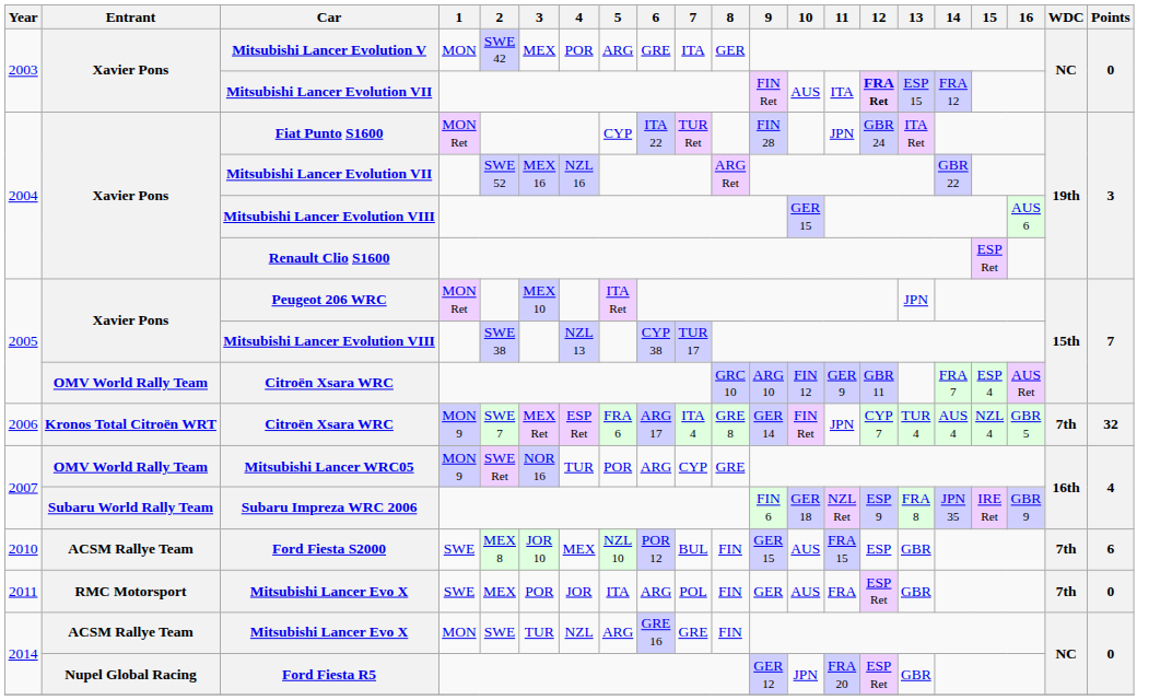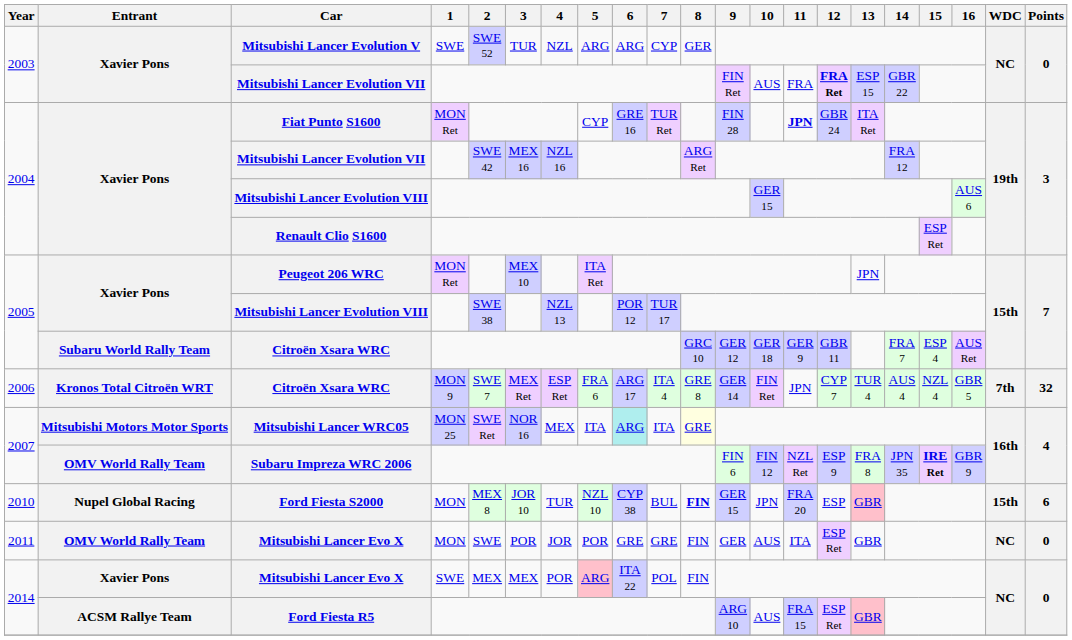 <table class="wikitable" border="1" style="text-align:center; font-size:85%;">
 <tr>
 <th>Year</th>
 <th>Entrant</th>
 <th>Car</th>
 <th>1</th>
 <th>2</th>
 <th>3</th>
 <th>4</th>
 <th>5</th>
 <th>6</th>
 <th>7</th>
 <th>8</th>
 <th>9</th>
 <th>10</th>
 <th>11</th>
 <th>12</th>
 <th>13</th>
 <th>14</th>
 <th>15</th>
 <th>16</th>
 <th>WDC</th>
 <th>Points</th>
 </tr>
 <tr>
 <td rowspan=2><a href='#'>2003</a></td>
 <th rowspan=2 nowrap>Xavier Pons</th>
 <th nowrap><a href='#'>Mitsubishi Lancer Evolution V</a></th>
-<td><a href='#'>MON</a></td>
-<td style="background:#CFCFFF;"><a href='#'>SWE</a><br><small>42</small></td>
-<td><a href='#'>MEX</a></td>
-<td><a href='#'>POR</a></td>
+<td><a href='#'>SWE</a></td>
+<td style="background:#CFCFFF;"><a href='#'>SWE</a><br><small>52</small></td>
+<td><a href='#'>TUR</a></td>
+<td><a href='#'>NZL</a></td>
 <td><a href='#'>ARG</a></td>
-<td><a href='#'>GRE</a></td>
-<td><a href='#'>ITA</a></td>
+<td><a href='#'>ARG</a></td>
+<td><a href='#'>CYP</a></td>
 <td><a href='#'>GER</a></td>
 <td colspan=8></td>
 <th rowspan=2>NC</th>
 <th rowspan=2>0</th>
 </tr>
 <tr>
 <th nowrap><a href='#'>Mitsubishi Lancer Evolution VII</a></th>
 <td colspan=8></td>
 <td style="background:#EFCFFF;"><a href='#'>FIN</a><br><small>Ret</small></td>
 <td><a href='#'>AUS</a></td>
-<td><a href='#'>ITA</a></td>
+<td><a href='#'>FRA</a></td>
 <td style="background:#EFCFFF;"><strong><a href='#'>FRA</a><br><small>Ret</small></strong></td>
 <td style="background:#CFCFFF;"><a href='#'>ESP</a><br><small>15</small></td>
-<td style="background:#CFCFFF;"><a href='#'>FRA</a><br><small>12</small></td>
+<td style="background:#CFCFFF;"><a href='#'>GBR</a><br><small>22</small></td>
 <td colspan=2></td>
 </tr>
 <tr>
 <td rowspan=4><a href='#'>2004</a></td>
 <th rowspan=4 nowrap>Xavier Pons</th>
 <th nowrap><a href='#'>Fiat Punto</a> <a href='#'>S1600</a></th>
 <td style="background:#EFCFFF;"><a href='#'>MON</a><br><small>Ret</small></td>
 <td colspan=3></td>
 <td><a href='#'>CYP</a></td>
-<td style="background:#CFCFFF;"><a href='#'>ITA</a><br><small>22</small></td>
+<td style="background:#CFCFFF;"><a href='#'>GRE</a><br><small>16</small></td>
 <td style="background:#EFCFFF;"><a href='#'>TUR</a><br><small>Ret</small></td>
 <td></td>
 <td style="background:#CFCFFF;"><a href='#'>FIN</a><br><small>28</small></td>
 <td></td>
-<td><a href='#'>JPN</a></td>
+<td><strong><a href='#'>JPN</a></strong></td>
 <td style="background:#CFCFFF;"><a href='#'>GBR</a><br><small>24</small></td>
 <td style="background:#EFCFFF;"><a href='#'>ITA</a><br><small>Ret</small></td>
 <td colspan=3></td>
 <th rowspan=4>19th</th>
 <th rowspan=4>3</th>
 </tr>
 <tr>
 <th nowrap><a href='#'>Mitsubishi Lancer Evolution VII</a></th>
 <td></td>
-<td style="background:#CFCFFF;"><a href='#'>SWE</a><br><small>52</small></td>
+<td style="background:#CFCFFF;"><a href='#'>SWE</a><br><small>42</small></td>
 <td style="background:#CFCFFF;"><a href='#'>MEX</a><br><small>16</small></td>
 <td style="background:#CFCFFF;"><a href='#'>NZL</a><br><small>16</small></td>
 <td colspan=3></td>
 <td style="background:#EFCFFF;"><a href='#'>ARG</a><br><small>Ret</small></td>
 <td colspan=5></td>
-<td style="background:#CFCFFF;"><a href='#'>GBR</a><br><small>22</small></td>
+<td style="background:#CFCFFF;"><a href='#'>FRA</a><br><small>12</small></td>
 <td colspan=2></td>
 </tr>
 <tr>
 <th nowrap><a href='#'>Mitsubishi Lancer Evolution VIII</a></th>
 <td colspan=9></td>
 <td style="background:#CFCFFF;"><a href='#'>GER</a><br><small>15</small></td>
 <td colspan=5></td>
 <td style="background:#DFFFDF;"><a href='#'>AUS</a><br><small>6</small></td>
 </tr>
 <tr>
 <th nowrap><a href='#'>Renault Clio</a> <a href='#'>S1600</a></th>
 <td colspan=14></td>
 <td style="background:#EFCFFF;"><a href='#'>ESP</a><br><small>Ret</small></td>
 <td></td>
 </tr>
 <tr>
 <td rowspan=3><a href='#'>2005</a></td>
 <th rowspan=2 nowrap>Xavier Pons</th>
 <th nowrap><a href='#'>Peugeot 206 WRC</a></th>
 <td style="background:#EFCFFF;"><a href='#'>MON</a><br><small>Ret</small></td>
 <td></td>
 <td style="background:#CFCFFF;"><a href='#'>MEX</a><br><small>10</small></td>
 <td></td>
 <td style="background:#EFCFFF;"><a href='#'>ITA</a><br><small>Ret</small></td>
 <td colspan=7></td>
 <td><a href='#'>JPN</a></td>
 <td colspan=3></td>
 <th rowspan=3>15th</th>
 <th rowspan=3>7</th>
 </tr>
 <tr>
 <th nowrap><a href='#'>Mitsubishi Lancer Evolution VIII</a></th>
 <td></td>
 <td style="background:#CFCFFF;"><a href='#'>SWE</a><br><small>38</small></td>
 <td></td>
 <td style="background:#CFCFFF;"><a href='#'>NZL</a><br><small>13</small></td>
 <td></td>
-<td style="background:#CFCFFF;"><a href='#'>CYP</a><br><small>38</small></td>
+<td style="background:#CFCFFF;"><a href='#'>POR</a><br><small>12</small></td>
 <td style="background:#CFCFFF;"><a href='#'>TUR</a><br><small>17</small></td>
 <td colspan=9></td>
 </tr>
 <tr>
-<th nowrap><a href='#'>OMV World Rally Team</a></th>
+<th nowrap><a href='#'>Subaru World Rally Team</a></th>
 <th nowrap><a href='#'>Citroën Xsara WRC</a></th>
 <td colspan=7></td>
 <td style="background:#CFCFFF;"><a href='#'>GRC</a><br><small>10</small></td>
-<td style="background:#CFCFFF;"><a href='#'>ARG</a><br><small>10</small></td>
-<td style="background:#CFCFFF;"><a href='#'>FIN</a><br><small>12</small></td>
+<td style="background:#CFCFFF;"><a href='#'>GER</a><br><small>12</small></td>
+<td style="background:#CFCFFF;"><a href='#'>GER</a><br><small>18</small></td>
 <td style="background:#CFCFFF;"><a href='#'>GER</a><br><small>9</small></td>
 <td style="background:#CFCFFF;"><a href='#'>GBR</a><br><small>11</small></td>
 <td></td>
 <td style="background:#DFFFDF;"><a href='#'>FRA</a><br><small>7</small></td>
 <td style="background:#DFFFDF;"><a href='#'>ESP</a><br><small>4</small></td>
 <td style="background:#EFCFFF;"><a href='#'>AUS</a><br><small>Ret</small></td>
 </tr>
 <tr>
 <td><a href='#'>2006</a></td>
 <th nowrap><a href='#'>Kronos Total Citroën WRT</a></th>
 <th nowrap><a href='#'>Citroën Xsara WRC</a></th>
 <td style="background:#CFCFFF;"><a href='#'>MON</a><br><small>9</small></td>
 <td style="background:#DFFFDF;"><a href='#'>SWE</a><br><small>7</small></td>
 <td style="background:#EFCFFF;"><a href='#'>MEX</a><br><small>Ret</small></td>
 <td style="background:#EFCFFF;"><a href='#'>ESP</a><br><small>Ret</small></td>
 <td style="background:#DFFFDF;"><a href='#'>FRA</a><br><small>6</small></td>
 <td style="background:#CFCFFF;"><a href='#'>ARG</a><br><small>17</small></td>
 <td style="background:#DFFFDF;"><a href='#'>ITA</a><br><small>4</small></td>
 <td style="background:#DFFFDF;"><a href='#'>GRE</a><br><small>8</small></td>
 <td style="background:#CFCFFF;"><a href='#'>GER</a><br><small>14</small></td>
 <td style="background:#EFCFFF;"><a href='#'>FIN</a><br><small>Ret</small></td>
 <td><a href='#'>JPN</a></td>
 <td style="background:#DFFFDF;"><a href='#'>CYP</a><br><small>7</small></td>
 <td style="background:#DFFFDF;"><a href='#'>TUR</a><br><small>4</small></td>
 <td style="background:#DFFFDF;"><a href='#'>AUS</a><br><small>4</small></td>
 <td style="background:#DFFFDF;"><a href='#'>NZL</a><br><small>4</small></td>
 <td style="background:#DFFFDF;"><a href='#'>GBR</a><br><small>5</small></td>
 <th>7th</th>
 <th>32</th>
 </tr>
 <tr>
 <td rowspan=2><a href='#'>2007</a></td>
-<th nowrap><a href='#'>OMV World Rally Team</a></th>
+<th nowrap><a href='#'>Mitsubishi Motors Motor Sports</a></th>
 <th nowrap><a href='#'>Mitsubishi Lancer WRC05</a></th>
-<td style="background:#CFCFFF;"><a href='#'>MON</a><br><small>9</small></td>
+<td style="background:#CFCFFF;"><a href='#'>MON</a><br><small>25</small></td>
 <td style="background:#EFCFFF;"><a href='#'>SWE</a><br><small>Ret</small></td>
 <td style="background:#CFCFFF;"><a href='#'>NOR</a><br><small>16</small></td>
-<td><a href='#'>TUR</a></td>
-<td><a href='#'>POR</a></td>
-<td><a href='#'>ARG</a></td>
-<td><a href='#'>CYP</a></td>
-<td><a href='#'>GRE</a></td>
+<td><a href='#'>MEX</a></td>
+<td><a href='#'>ITA</a></td>
+<td style="background: paleturquoise;"><a href='#'>ARG</a></td>
+<td><a href='#'>ITA</a></td>
+<td style="background: lightyellow;"><a href='#'>GRE</a></td>
 <td colspan=8></td>
 <th rowspan=2>16th</th>
 <th rowspan=2>4</th>
 </tr>
 <tr>
-<th nowrap><a href='#'>Subaru World Rally Team</a></th>
+<th nowrap><a href='#'>OMV World Rally Team</a></th>
 <th nowrap><a href='#'>Subaru Impreza WRC 2006</a></th>
 <td colspan=8></td>
 <td style="background:#DFFFDF;"><a href='#'>FIN</a><br><small>6</small></td>
-<td style="background:#CFCFFF;"><a href='#'>GER</a><br><small>18</small></td>
+<td style="background:#CFCFFF;"><a href='#'>FIN</a><br><small>12</small></td>
 <td style="background:#EFCFFF;"><a href='#'>NZL</a><br><small>Ret</small></td>
 <td style="background:#CFCFFF;"><a href='#'>ESP</a><br><small>9</small></td>
 <td style="background:#DFFFDF;"><a href='#'>FRA</a><br><small>8</small></td>
 <td style="background:#CFCFFF;"><a href='#'>JPN</a><br><small>35</small></td>
-<td style="background:#EFCFFF;"><a href='#'>IRE</a><br><small>Ret</small></td>
+<td style="background:#EFCFFF;"><strong><a href='#'>IRE</a><br><small>Ret</small></strong></td>
 <td style="background:#CFCFFF;"><a href='#'>GBR</a><br><small>9</small></td>
 </tr>
 <tr>
 <td><a href='#'>2010</a></td>
-<th nowrap>ACSM Rallye Team</th>
+<th nowrap>Nupel Global Racing</th>
 <th nowrap><a href='#'>Ford Fiesta S2000</a></th>
-<td><a href='#'>SWE</a></td>
+<td><a href='#'>MON</a></td>
 <td style="background:#DFFFDF;"><a href='#'>MEX</a><br><small>8</small></td>
 <td style="background:#DFFFDF;"><a href='#'>JOR</a><br><small>10</small></td>
-<td><a href='#'>MEX</a></td>
+<td><a href='#'>TUR</a></td>
 <td style="background:#DFFFDF;"><a href='#'>NZL</a><br><small>10</small></td>
-<td style="background:#CFCFFF;"><a href='#'>POR</a><br><small>12</small></td>
+<td style="background:#CFCFFF;"><a href='#'>CYP</a><br><small>38</small></td>
 <td><a href='#'>BUL</a></td>
-<td><a href='#'>FIN</a></td>
+<td><strong><a href='#'>FIN</a></strong></td>
 <td style="background:#CFCFFF;"><a href='#'>GER</a><br><small>15</small></td>
-<td><a href='#'>AUS</a></td>
-<td style="background:#CFCFFF;"><a href='#'>FRA</a><br><small>15</small></td>
+<td><a href='#'>JPN</a></td>
+<td style="background:#CFCFFF;"><a href='#'>FRA</a><br><small>20</small></td>
 <td><a href='#'>ESP</a></td>
-<td><a href='#'>GBR</a></td>
+<td style="background: pink;"><a href='#'>GBR</a></td>
 <td colspan=3></td>
-<th>7th</th>
+<th>15th</th>
 <th>6</th>
 </tr>
 <tr>
 <td><a href='#'>2011</a></td>
-<th nowrap>RMC Motorsport</th>
+<th nowrap><a href='#'>OMV World Rally Team</a></th>
 <th nowrap><a href='#'>Mitsubishi Lancer Evo X</a></th>
+<td><a href='#'>MON</a></td>
 <td><a href='#'>SWE</a></td>
-<td><a href='#'>MEX</a></td>
 <td><a href='#'>POR</a></td>
 <td><a href='#'>JOR</a></td>
-<td><a href='#'>ITA</a></td>
-<td><a href='#'>ARG</a></td>
-<td><a href='#'>POL</a></td>
+<td><a href='#'>POR</a></td>
+<td><a href='#'>GRE</a></td>
+<td><a href='#'>GRE</a></td>
 <td><a href='#'>FIN</a></td>
 <td><a href='#'>GER</a></td>
 <td><a href='#'>AUS</a></td>
-<td><a href='#'>FRA</a></td>
+<td><a href='#'>ITA</a></td>
 <td style="background:#EFCFFF;"><a href='#'>ESP</a><br><small>Ret</small></td>
 <td><a href='#'>GBR</a></td>
 <td colspan=3></td>
-<th>7th</th>
+<th>NC</th>
 <th>0</th>
 </tr>
 <tr>
 <td rowspan=2><a href='#'>2014</a></td>
-<th nowrap>ACSM Rallye Team</th>
+<th nowrap>Xavier Pons</th>
 <th nowrap><a href='#'>Mitsubishi Lancer Evo X</a></th>
-<td><a href='#'>MON</a></td>
 <td><a href='#'>SWE</a></td>
-<td><a href='#'>TUR</a></td>
-<td><a href='#'>NZL</a></td>
-<td><a href='#'>ARG</a></td>
-<td style="background:#CFCFFF;"><a href='#'>GRE</a><br><small>16</small></td>
-<td><a href='#'>GRE</a></td>
+<td><a href='#'>MEX</a></td>
+<td><a href='#'>MEX</a></td>
+<td><a href='#'>POR</a></td>
+<td style="background: pink;"><a href='#'>ARG</a></td>
+<td style="background:#CFCFFF;"><a href='#'>ITA</a><br><small>22</small></td>
+<td><a href='#'>POL</a></td>
 <td><a href='#'>FIN</a></td>
 <td colspan=8></td>
 <th rowspan=2>NC</th>
 <th rowspan=2>0</th>
 </tr>
 <tr>
-<th nowrap>Nupel Global Racing</th>
+<th nowrap>ACSM Rallye Team</th>
 <th nowrap><a href='#'>Ford Fiesta R5</a></th>
 <td colspan=8></td>
-<td style="background:#CFCFFF;"><a href='#'>GER</a><br><small>12</small></td>
-<td><a href='#'>JPN</a></td>
-<td style="background:#CFCFFF;"><a href='#'>FRA</a><br><small>20</small></td>
+<td style="background:#CFCFFF;"><a href='#'>ARG</a><br><small>10</small></td>
+<td><a href='#'>AUS</a></td>
+<td style="background:#CFCFFF;"><a href='#'>FRA</a><br><small>15</small></td>
 <td style="background:#EFCFFF;"><a href='#'>ESP</a><br><small>Ret</small></td>
-<td><a href='#'>GBR</a></td>
+<td style="background: pink;"><a href='#'>GBR</a></td>
 <td colspan=3></td>
 </tr>
 <tr>
 </tr>
 </table>
